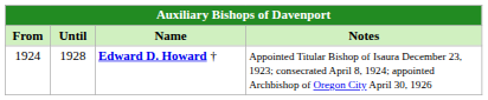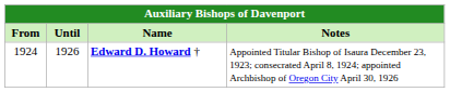 <table class="wikitable" style="width:95%;" border="1" cellpadding="2">
 <tr>
 <th colspan="4" style="background-color: #228B22; color: white;">Auxiliary Bishops of Davenport</th>
 </tr>
 <tr align=center>
 <th style="background-color:#D0F0C0" width="9%">From</th>
 <th style="background-color:#D0F0C0" width="9%">Until</th>
 <th style="background-color:#D0F0C0" width="30%">Name</th>
 <th style="background-color:#D0F0C0" width="47%">Notes</th>
 </tr>
 <tr valign=top bgcolor="white">
 <td align=center>1924</td>
-<td align=center>1928</td>
+<td align=center>1926</td>
 <td><strong><a href='#'>Edward D. Howard</a></strong> †</td>
 <td><small>Appointed Titular Bishop of Isaura December 23, 1923; consecrated April 8, 1924; appointed Archbishop of <a href='#'>Oregon City</a> April 30, 1926</small></td>
 </tr>
 </table>
